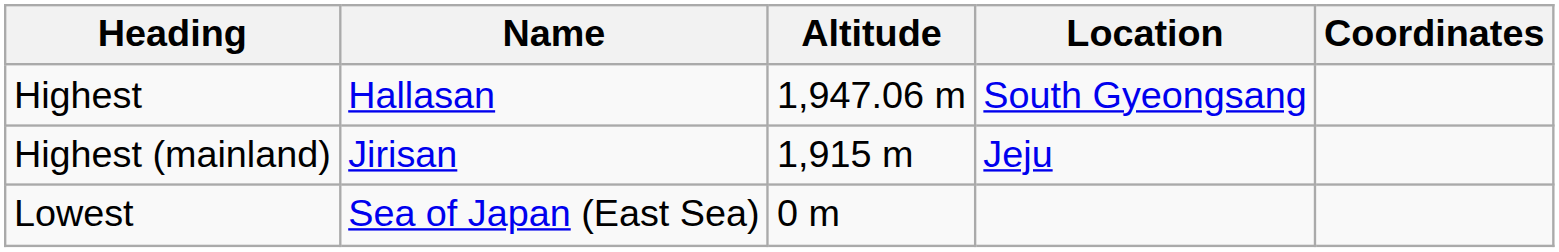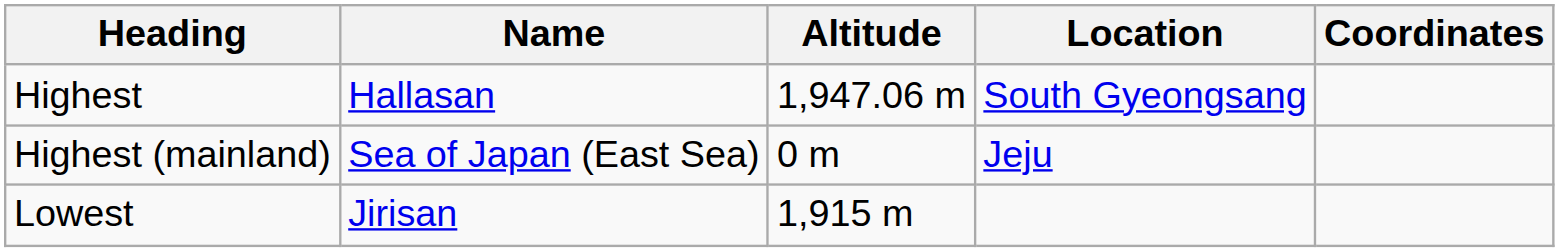 <table class="wikitable">
 <tr>
 <th>Heading</th>
 <th>Name</th>
 <th>Altitude</th>
 <th>Location</th>
 <th>Coordinates</th>
 </tr>
 <tr>
 <td>Highest</td>
 <td><a href='#'>Hallasan</a></td>
 <td>1,947.06 m</td>
 <td><a href='#'>South Gyeongsang</a></td>
 <td></td>
 </tr>
 <tr>
 <td>Highest (mainland)</td>
-<td><a href='#'>Jirisan</a></td>
-<td>1,915 m</td>
+<td><a href='#'>Sea of Japan</a> (East Sea)</td>
+<td>0 m</td>
 <td><a href='#'>Jeju</a></td>
 <td></td>
 </tr>
 <tr>
 <td>Lowest</td>
-<td><a href='#'>Sea of Japan</a> (East Sea)</td>
-<td>0 m</td>
+<td><a href='#'>Jirisan</a></td>
+<td>1,915 m</td>
 <td></td>
 <td></td>
 </tr>
 </table>
